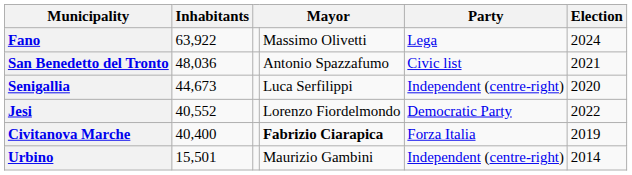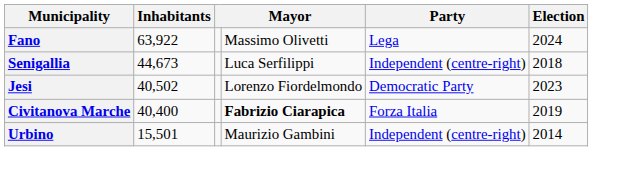 <table class="wikitable" border="1">
 <tr>
 <th scope="col">Municipality</th>
 <th colspan=1>Inhabitants</th>
 <th colspan=2>Mayor</th>
 <th colspan=1>Party</th>
 <th colspan=1>Election</th>
 </tr>
 <tr>
 <th scope="row" style="text-align: left;"><a href='#'>Fano</a></th>
 <td>63,922</td>
 <td></td>
 <td>Massimo Olivetti</td>
 <td><a href='#'>Lega</a></td>
 <td>2024</td>
 </tr>
 <tr>
-<th scope="row" style="text-align: left;"><a href='#'>San Benedetto del Tronto</a></th>
-<td>48,036</td>
-<td></td>
-<td>Antonio Spazzafumo</td>
-<td><a href='#'>Civic list</a></td>
-<td>2021</td>
-</tr>
-<tr>
 <th scope="row" style="text-align: left;"><a href='#'>Senigallia</a></th>
 <td>44,673</td>
 <td></td>
 <td>Luca Serfilippi</td>
 <td><a href='#'>Independent</a> (<a href='#'>centre-right</a>)</td>
-<td>2020</td>
+<td>2018</td>
 </tr>
 <tr>
 <th scope="row" style="text-align: left;"><a href='#'>Jesi</a></th>
-<td>40,552</td>
+<td>40,502</td>
 <td></td>
 <td>Lorenzo Fiordelmondo</td>
 <td><a href='#'>Democratic Party</a></td>
-<td>2022</td>
+<td>2023</td>
 </tr>
 <tr>
 <th scope="row" style="text-align: left;"><a href='#'>Civitanova Marche</a></th>
 <td>40,400</td>
 <td></td>
 <td><strong>Fabrizio Ciarapica</strong></td>
 <td><a href='#'>Forza Italia</a></td>
 <td>2019</td>
 </tr>
 <tr>
 <th scope="row" style="text-align: left;"><a href='#'>Urbino</a></th>
 <td>15,501</td>
 <td></td>
 <td>Maurizio Gambini</td>
 <td><a href='#'>Independent</a> (<a href='#'>centre-right</a>)</td>
 <td>2014</td>
 </tr>
 </table>
